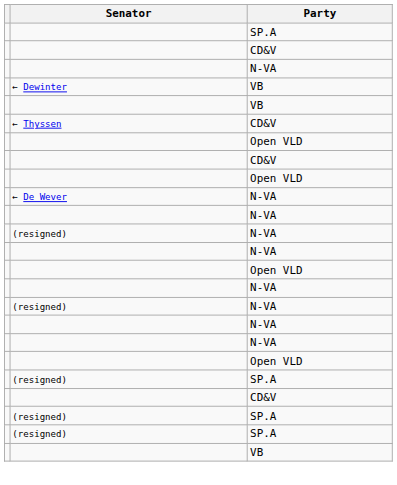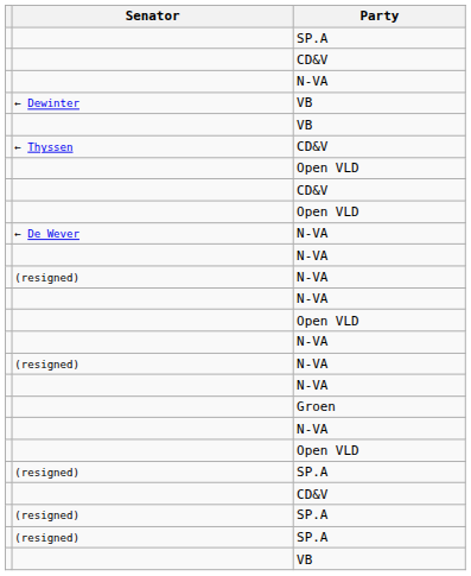 <table class="sortable wikitable" style="text-align:left; font-size:90%">
 <tr>
 <th></th>
 <th width="250">Senator</th>
 <th width="150">Party</th>
 </tr>
 <tr>
 <td></td>
 <td align=left></td>
 <td>SP.A</td>
 </tr>
 <tr>
 <td></td>
 <td align=left></td>
 <td>CD&V</td>
 </tr>
 <tr>
 <td></td>
 <td align=left></td>
 <td>N-VA</td>
 </tr>
 <tr>
 <td></td>
 <td align=left> <small>← <a href='#'>Dewinter</a></small></td>
 <td>VB</td>
 </tr>
 <tr>
 <td></td>
 <td align=left></td>
 <td>VB</td>
 </tr>
 <tr>
 <td></td>
 <td align=left> <small>← <a href='#'>Thyssen</a></small></td>
 <td>CD&V</td>
 </tr>
 <tr>
 <td></td>
 <td align=left></td>
 <td>Open VLD</td>
 </tr>
 <tr>
 <td></td>
 <td align=left></td>
 <td>CD&V</td>
 </tr>
 <tr>
 <td></td>
 <td align=left></td>
 <td>Open VLD</td>
 </tr>
 <tr>
 <td></td>
 <td align=left> <small>← <a href='#'>De Wever</a></small></td>
 <td>N-VA</td>
 </tr>
 <tr>
 <td></td>
 <td align=left></td>
 <td>N-VA</td>
 </tr>
 <tr>
 <td></td>
 <td align=left> <small>(resigned)</small></td>
 <td>N-VA</td>
 </tr>
 <tr>
 <td></td>
 <td align=left></td>
 <td>N-VA</td>
 </tr>
 <tr>
 <td></td>
 <td align=left></td>
 <td>Open VLD</td>
 </tr>
 <tr>
 <td></td>
 <td align=left></td>
 <td>N-VA</td>
 </tr>
 <tr>
 <td></td>
 <td align=left> <small>(resigned)</small></td>
 <td>N-VA</td>
 </tr>
 <tr>
 <td></td>
 <td align=left></td>
 <td>N-VA</td>
 </tr>
 <tr>
 <td></td>
 <td align=left></td>
+<td>Groen</td>
+</tr>
+<tr>
+<td></td>
+<td align=left></td>
 <td>N-VA</td>
 </tr>
 <tr>
 <td></td>
 <td align=left></td>
 <td>Open VLD</td>
 </tr>
 <tr>
 <td></td>
 <td align=left> <small>(resigned)</small></td>
 <td>SP.A</td>
 </tr>
 <tr>
 <td></td>
 <td align=left></td>
 <td>CD&V</td>
 </tr>
 <tr>
 <td></td>
 <td align=left> <small>(resigned)</small></td>
 <td>SP.A</td>
 </tr>
 <tr>
 <td></td>
 <td align=left> <small>(resigned)</small></td>
 <td>SP.A</td>
 </tr>
 <tr>
 <td></td>
 <td align=left></td>
 <td>VB</td>
 </tr>
 </table>
